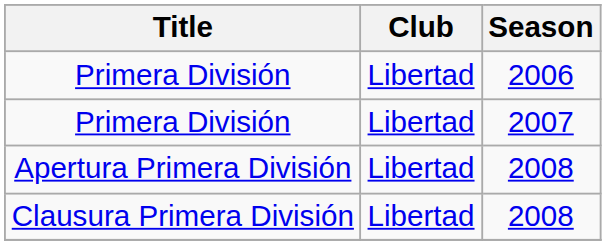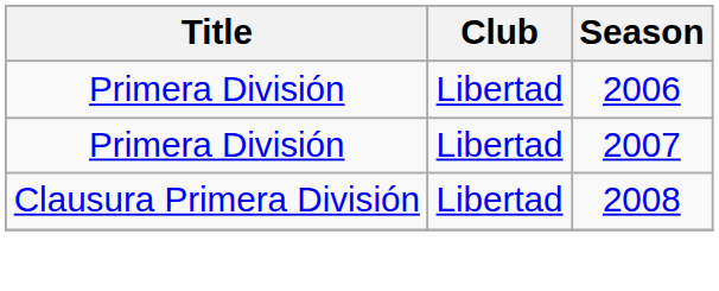 <table class="wikitable" style="text-align: center;">
 <tr>
 <th>Title</th>
 <th>Club</th>
 <th>Season</th>
 </tr>
 <tr>
 <td><a href='#'>Primera División</a></td>
 <td><a href='#'>Libertad</a></td>
 <td><a href='#'>2006</a></td>
 </tr>
 <tr>
 <td><a href='#'>Primera División</a></td>
 <td><a href='#'>Libertad</a></td>
 <td><a href='#'>2007</a></td>
 </tr>
 <tr>
-<td><a href='#'>Apertura Primera División</a></td>
-<td><a href='#'>Libertad</a></td>
-<td><a href='#'>2008</a></td>
-</tr>
-<tr>
 <td><a href='#'>Clausura Primera División</a></td>
 <td><a href='#'>Libertad</a></td>
 <td><a href='#'>2008</a></td>
 </tr>
 <tr>
 </tr>
 </table>
